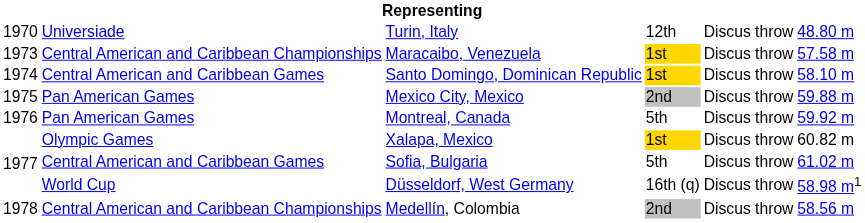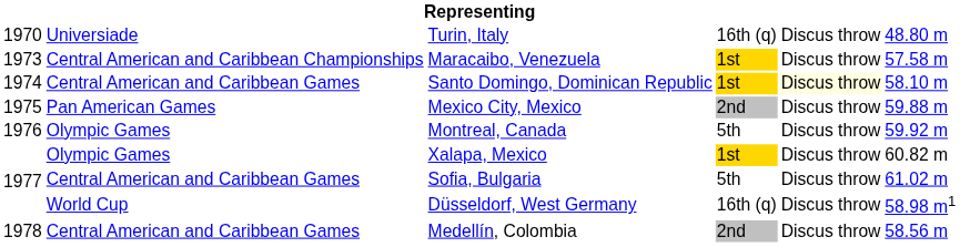 <table>
 <tr>
 <th colspan="6">Representing </th>
 </tr>
 <tr>
 <td>1970</td>
 <td><a href='#'>Universiade</a></td>
 <td><a href='#'>Turin, Italy</a></td>
-<td>12th</td>
+<td>16th (q)</td>
 <td>Discus throw</td>
 <td><a href='#'>48.80 m</a></td>
 </tr>
 <tr>
 <td>1973</td>
 <td><a href='#'>Central American and Caribbean Championships</a></td>
 <td><a href='#'>Maracaibo, Venezuela</a></td>
 <td bgcolor=gold>1st</td>
 <td>Discus throw</td>
 <td><a href='#'>57.58 m</a></td>
 </tr>
 <tr>
 <td>1974</td>
 <td><a href='#'>Central American and Caribbean Games</a></td>
 <td><a href='#'>Santo Domingo, Dominican Republic</a></td>
 <td bgcolor=gold>1st</td>
-<td>Discus throw</td>
+<td style="background: lightyellow;">Discus throw</td>
 <td><a href='#'>58.10 m</a></td>
 </tr>
 <tr>
 <td>1975</td>
 <td><a href='#'>Pan American Games</a></td>
 <td><a href='#'>Mexico City, Mexico</a></td>
 <td bgcolor=silver>2nd</td>
 <td>Discus throw</td>
 <td><a href='#'>59.88 m</a></td>
 </tr>
 <tr>
 <td>1976</td>
-<td><a href='#'>Pan American Games</a></td>
+<td><a href='#'>Olympic Games</a></td>
 <td><a href='#'>Montreal, Canada</a></td>
 <td>5th</td>
 <td>Discus throw</td>
 <td><a href='#'>59.92 m</a></td>
 </tr>
 <tr>
 <td rowspan=3>1977</td>
 <td><a href='#'>Olympic Games</a></td>
 <td><a href='#'>Xalapa, Mexico</a></td>
 <td bgcolor=gold>1st</td>
 <td>Discus throw</td>
 <td>60.82 m</td>
 </tr>
 <tr>
 <td><a href='#'>Central American and Caribbean Games</a></td>
 <td><a href='#'>Sofia, Bulgaria</a></td>
 <td>5th</td>
 <td>Discus throw</td>
 <td><a href='#'>61.02 m</a></td>
 </tr>
 <tr>
 <td><a href='#'>World Cup</a></td>
 <td><a href='#'>Düsseldorf, West Germany</a></td>
 <td>16th (q)</td>
 <td>Discus throw</td>
 <td><a href='#'>58.98 m</a><sup>1</sup></td>
 </tr>
 <tr>
 <td>1978</td>
-<td><a href='#'>Central American and Caribbean Championships</a></td>
+<td><a href='#'>Central American and Caribbean Games</a></td>
 <td><a href='#'>Medellín</a>, Colombia</td>
 <td bgcolor=silver>2nd</td>
 <td>Discus throw</td>
 <td><a href='#'>58.56 m</a></td>
 </tr>
 </table>
